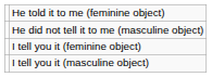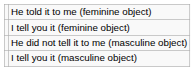 <table class="wikitable">
 <tr>
 <td></td>
 <td>He told it to me (feminine object)</td>
 </tr>
 <tr>
 <td></td>
-<td>He did not tell it to me (masculine object)</td>
+<td>I tell you it (feminine object)</td>
 </tr>
 <tr>
 <td></td>
-<td>I tell you it (feminine object)</td>
+<td>He did not tell it to me (masculine object)</td>
 </tr>
 <tr>
 <td></td>
 <td>I tell you it (masculine object)</td>
 </tr>
 </table>
